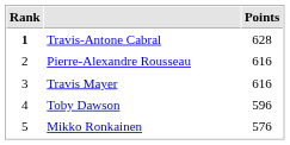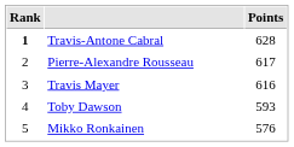 <table cellspacing="1" cellpadding="3" style="border:1px solid #AAAAAA;font-size:86%">
 <tr bgcolor="#E4E4E4">
 <th style="border-bottom:1px solid #AAAAAA" width=10>Rank</th>
 <th style="border-bottom:1px solid #AAAAAA" width=200></th>
 <th style="border-bottom:1px solid #AAAAAA" width=20>Points</th>
 </tr>
 <tr>
 <td align="center"><strong>1</strong></td>
 <td> <a href='#'>Travis-Antone Cabral</a></td>
 <td align=center>628</td>
 </tr>
 <tr>
 <td align="center">2</td>
 <td> <a href='#'>Pierre-Alexandre Rousseau</a></td>
-<td align=center>616</td>
+<td align=center>617</td>
 </tr>
 <tr>
 <td align="center">3</td>
 <td> <a href='#'>Travis Mayer</a></td>
 <td align=center>616</td>
 </tr>
 <tr>
 <td align="center">4</td>
 <td> <a href='#'>Toby Dawson</a></td>
-<td align=center>596</td>
+<td align=center>593</td>
 </tr>
 <tr>
 <td align="center">5</td>
 <td> <a href='#'>Mikko Ronkainen</a></td>
 <td align=center>576</td>
 </tr>
 </table>
